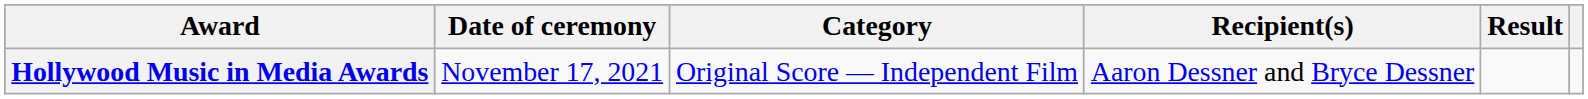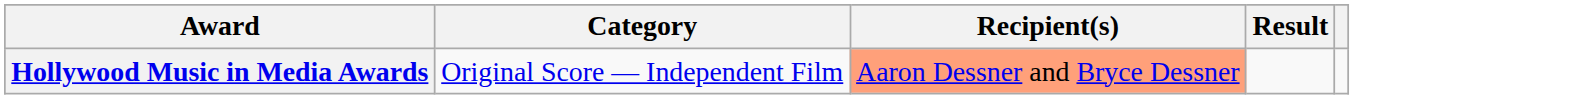 <table class="wikitable plainrowheaders sortable">
 <tr>
 <th scope="col">Award</th>
-<th scope="col">Date of ceremony</th>
 <th scope="col">Category</th>
 <th scope="col">Recipient(s)</th>
 <th scope="col">Result</th>
 <th scope="col" class="unsortable"></th>
 </tr>
 <tr>
 <th scope="row"><a href='#'>Hollywood Music in Media Awards</a></th>
-<td><a href='#'>November 17, 2021</a></td>
 <td><a href='#'>Original Score — Independent Film</a></td>
-<td><a href='#'>Aaron Dessner</a> and <a href='#'>Bryce Dessner</a></td>
+<td style="background: lightsalmon;"><a href='#'>Aaron Dessner</a> and <a href='#'>Bryce Dessner</a></td>
 <td></td>
 <td align="center"></td>
 </tr>
 </table>
